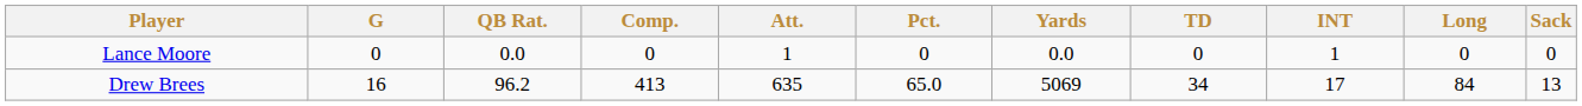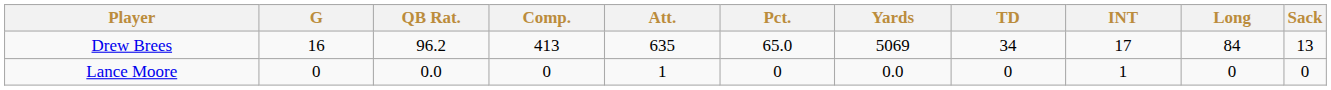 <table class="wikitable">
 <tr style="background:#FFFFFF; color:#BB8C3C">
 <th bgcolor="#DDDDFF" width="20%">Player</th>
 <th bgcolor="#DDDDFF" width="9%">G</th>
 <th bgcolor="#DDDDFF" width="9%">QB Rat.</th>
 <th bgcolor="#DDDDFF" width="9%">Comp.</th>
 <th bgcolor="#DDDDFF" width="9%">Att.</th>
 <th bgcolor="#DDDDFF" width="9%">Pct.</th>
 <th bgcolor="#DDDDFF" width="9%">Yards</th>
 <th bgcolor="#DDDDFF" width="9%">TD</th>
 <th bgcolor="#DDDDFF" width="9%">INT</th>
 <th bgcolor="#DDDDFF" width="9%">Long</th>
 <th bgcolor="#DDDDFF" width="9%">Sack</th>
 </tr>
 <tr align="center">
+<td><a href='#'>Drew Brees</a></td>
+<td>16</td>
+<td>96.2</td>
+<td>413</td>
+<td>635</td>
+<td>65.0</td>
+<td>5069</td>
+<td>34</td>
+<td>17</td>
+<td>84</td>
+<td>13</td>
+</tr>
+<tr align="center">
 <td><a href='#'>Lance Moore</a></td>
 <td>0</td>
 <td>0.0</td>
 <td>0</td>
 <td>1</td>
 <td>0</td>
 <td>0.0</td>
 <td>0</td>
 <td>1</td>
 <td>0</td>
 <td>0</td>
 </tr>
-<tr align="center">
-<td><a href='#'>Drew Brees</a></td>
-<td>16</td>
-<td>96.2</td>
-<td>413</td>
-<td>635</td>
-<td>65.0</td>
-<td>5069</td>
-<td>34</td>
-<td>17</td>
-<td>84</td>
-<td>13</td>
-</tr>
 </table>
